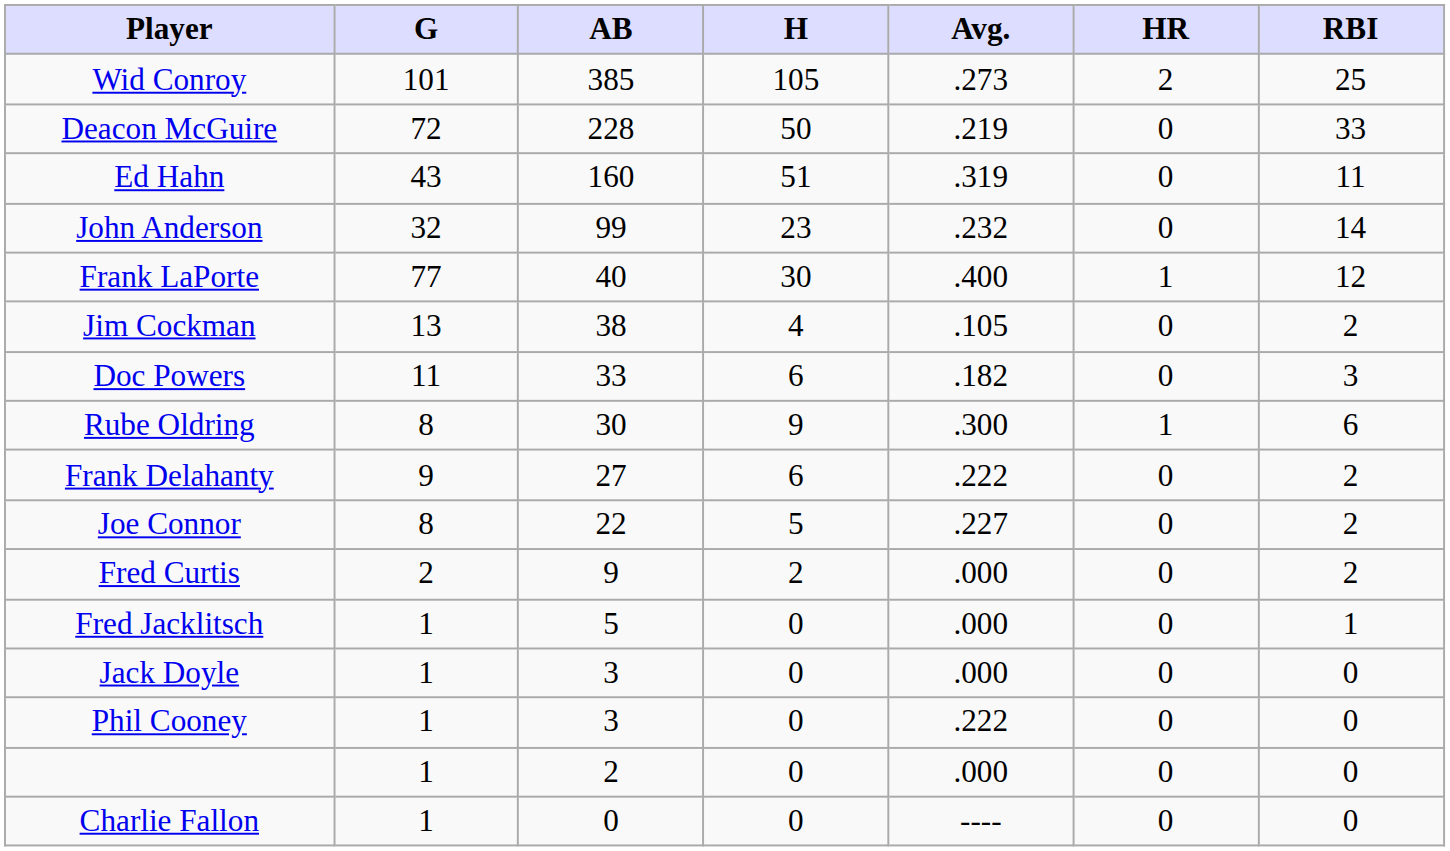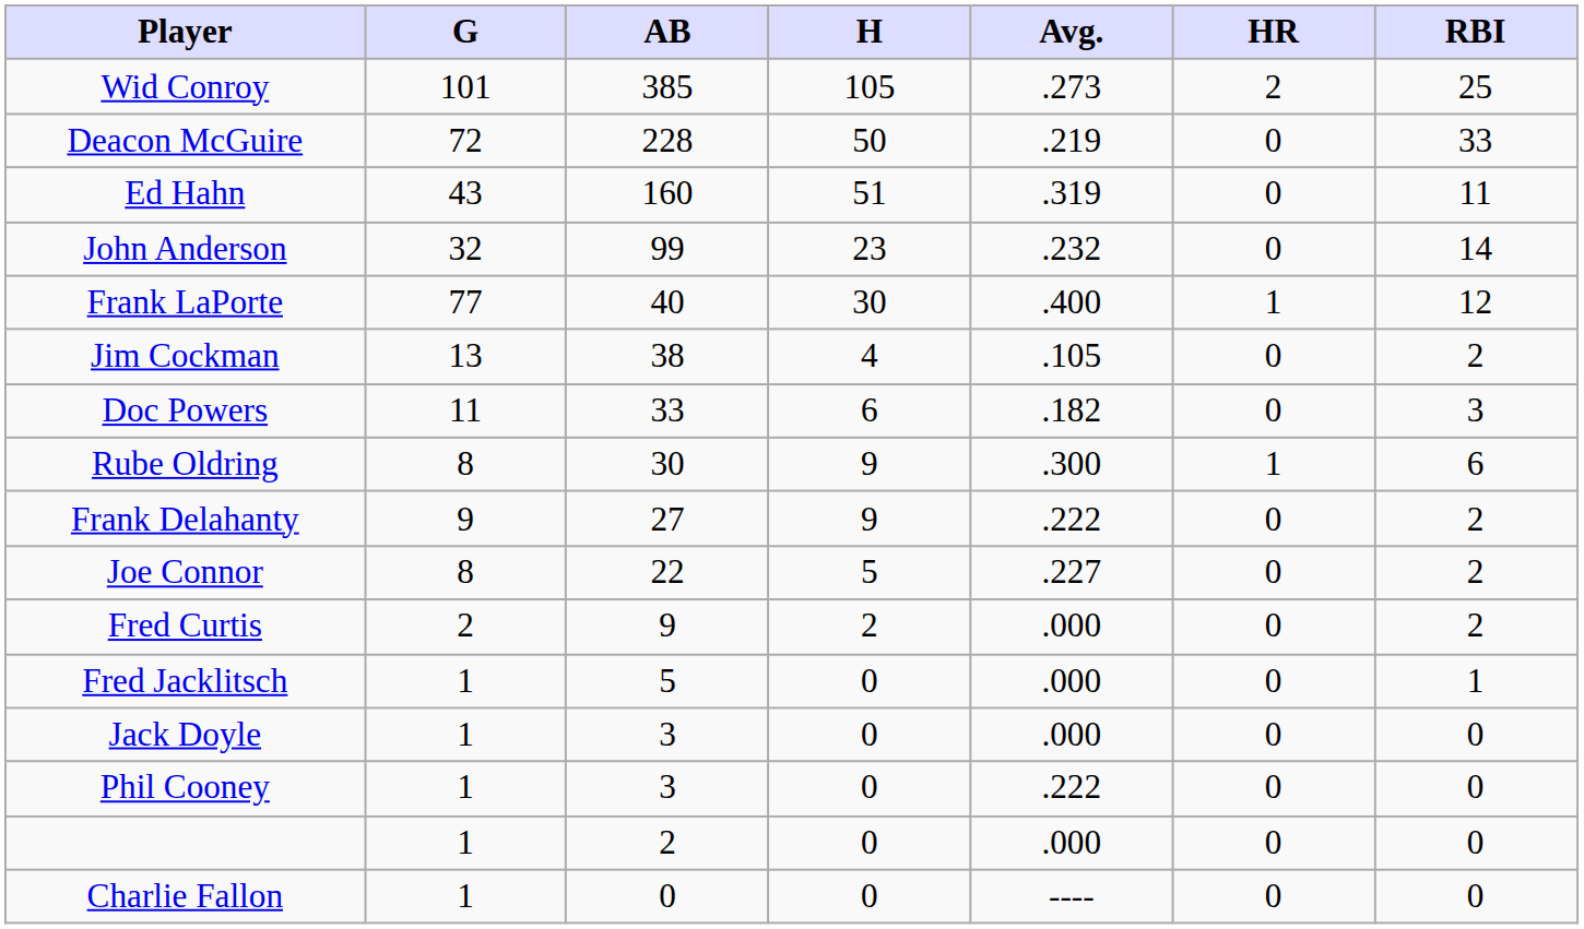 <table class="wikitable sortable">
 <tr>
 <th style="background:#ddf; width:16%;">Player</th>
 <th style="background:#ddf; width:9%;">G</th>
 <th style="background:#ddf; width:9%;">AB</th>
 <th style="background:#ddf; width:9%;">H</th>
 <th style="background:#ddf; width:9%;">Avg.</th>
 <th style="background:#ddf; width:9%;">HR</th>
 <th style="background:#ddf; width:9%;">RBI</th>
 </tr>
 <tr style="text-align:center;">
 <td><a href='#'>Wid Conroy</a></td>
 <td>101</td>
 <td>385</td>
 <td>105</td>
 <td>.273</td>
 <td>2</td>
 <td>25</td>
 </tr>
 <tr align=center>
 <td><a href='#'>Deacon McGuire</a></td>
 <td>72</td>
 <td>228</td>
 <td>50</td>
 <td>.219</td>
 <td>0</td>
 <td>33</td>
 </tr>
 <tr align=center>
 <td><a href='#'>Ed Hahn</a></td>
 <td>43</td>
 <td>160</td>
 <td>51</td>
 <td>.319</td>
 <td>0</td>
 <td>11</td>
 </tr>
 <tr align=center>
 <td><a href='#'>John Anderson</a></td>
 <td>32</td>
 <td>99</td>
 <td>23</td>
 <td>.232</td>
 <td>0</td>
 <td>14</td>
 </tr>
 <tr align=center>
 <td><a href='#'>Frank LaPorte</a></td>
 <td>77</td>
 <td>40</td>
 <td>30</td>
 <td>.400</td>
 <td>1</td>
 <td>12</td>
 </tr>
 <tr align=center>
 <td><a href='#'>Jim Cockman</a></td>
 <td>13</td>
 <td>38</td>
 <td>4</td>
 <td>.105</td>
 <td>0</td>
 <td>2</td>
 </tr>
 <tr align=center>
 <td><a href='#'>Doc Powers</a></td>
 <td>11</td>
 <td>33</td>
 <td>6</td>
 <td>.182</td>
 <td>0</td>
 <td>3</td>
 </tr>
 <tr align=center>
 <td><a href='#'>Rube Oldring</a></td>
 <td>8</td>
 <td>30</td>
 <td>9</td>
 <td>.300</td>
 <td>1</td>
 <td>6</td>
 </tr>
 <tr align=center>
 <td><a href='#'>Frank Delahanty</a></td>
 <td>9</td>
 <td>27</td>
-<td>6</td>
+<td>9</td>
 <td>.222</td>
 <td>0</td>
 <td>2</td>
 </tr>
 <tr align=center>
 <td><a href='#'>Joe Connor</a></td>
 <td>8</td>
 <td>22</td>
 <td>5</td>
 <td>.227</td>
 <td>0</td>
 <td>2</td>
 </tr>
 <tr align=center>
 <td><a href='#'>Fred Curtis</a></td>
 <td>2</td>
 <td>9</td>
 <td>2</td>
 <td>.000</td>
 <td>0</td>
 <td>2</td>
 </tr>
 <tr align=center>
 <td><a href='#'>Fred Jacklitsch</a></td>
 <td>1</td>
 <td>5</td>
 <td>0</td>
 <td>.000</td>
 <td>0</td>
 <td>1</td>
 </tr>
 <tr align=center>
 <td><a href='#'>Jack Doyle</a></td>
 <td>1</td>
 <td>3</td>
 <td>0</td>
 <td>.000</td>
 <td>0</td>
 <td>0</td>
 </tr>
 <tr align=center>
 <td><a href='#'>Phil Cooney</a></td>
 <td>1</td>
 <td>3</td>
 <td>0</td>
 <td>.222</td>
 <td>0</td>
 <td>0</td>
 </tr>
 <tr align=center>
 <td></td>
 <td>1</td>
 <td>2</td>
 <td>0</td>
 <td>.000</td>
 <td>0</td>
 <td>0</td>
 </tr>
 <tr align=center>
 <td><a href='#'>Charlie Fallon</a></td>
 <td>1</td>
 <td>0</td>
 <td>0</td>
 <td>----</td>
 <td>0</td>
 <td>0</td>
 </tr>
 </table>
